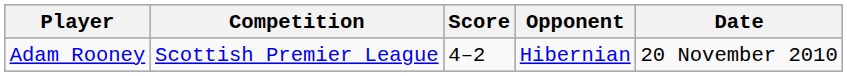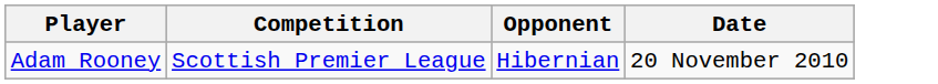 <table class="wikitable">
 <tr>
 <th>Player</th>
 <th>Competition</th>
-<th>Score</th>
 <th>Opponent</th>
 <th>Date</th>
 </tr>
 <tr>
 <td> <a href='#'>Adam Rooney</a></td>
 <td><a href='#'>Scottish Premier League</a></td>
-<td>4–2</td>
 <td><a href='#'>Hibernian</a></td>
 <td>20 November 2010</td>
 </tr>
 </table>
